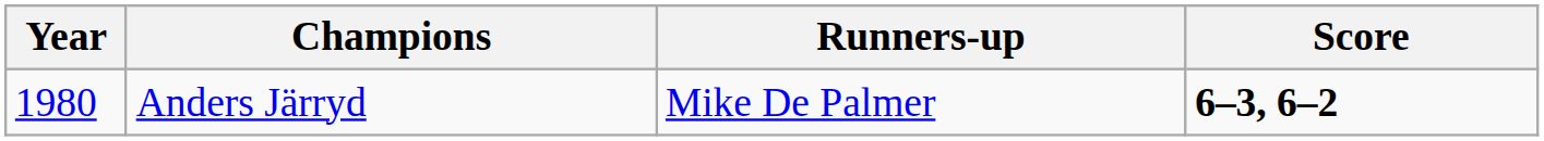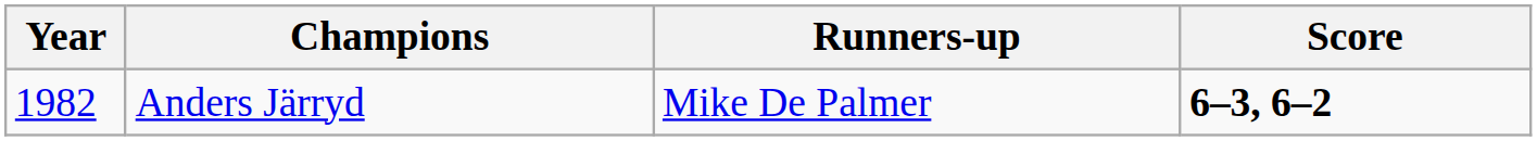 <table class="wikitable">
 <tr>
 <th style="width:40px">Year</th>
 <th style="width:200px">Champions</th>
 <th style="width:200px">Runners-up</th>
 <th style="width:130px" class="unsortable">Score</th>
 </tr>
 <tr>
-<td><a href='#'>1980</a></td>
+<td><a href='#'>1982</a></td>
 <td> <a href='#'>Anders Järryd</a></td>
 <td> <a href='#'>Mike De Palmer</a></td>
 <td><strong>6–3, 6–2</strong></td>
 </tr>
 </table>
